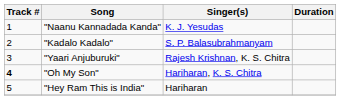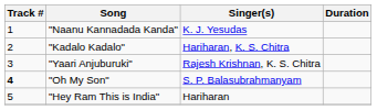 <table class="wikitable" style="font-size:95%;">
 <tr>
 <th>Track #</th>
 <th>Song</th>
 <th>Singer(s)</th>
 <th>Duration</th>
 </tr>
 <tr>
 <td>1</td>
 <td>"Naanu Kannadada Kanda"</td>
 <td><a href='#'>K. J. Yesudas</a></td>
 <td></td>
 </tr>
 <tr>
 <td>2</td>
 <td>"Kadalo Kadalo"</td>
-<td><a href='#'>S. P. Balasubrahmanyam</a></td>
+<td><a href='#'>Hariharan</a>, <a href='#'>K. S. Chitra</a></td>
 <td></td>
 </tr>
 <tr>
 <td>3</td>
 <td>"Yaari Anjuburuki"</td>
 <td><a href='#'>Rajesh Krishnan</a>, K. S. Chitra</td>
 <td></td>
 </tr>
 <tr>
 <td><strong>4</strong></td>
 <td>"Oh My Son"</td>
-<td><a href='#'>Hariharan</a>, <a href='#'>K. S. Chitra</a></td>
+<td><a href='#'>S. P. Balasubrahmanyam</a></td>
 <td></td>
 </tr>
 <tr>
 <td>5</td>
 <td>"Hey Ram This is India"</td>
 <td>Hariharan</td>
 <td></td>
 </tr>
 <tr>
 </tr>
 </table>
